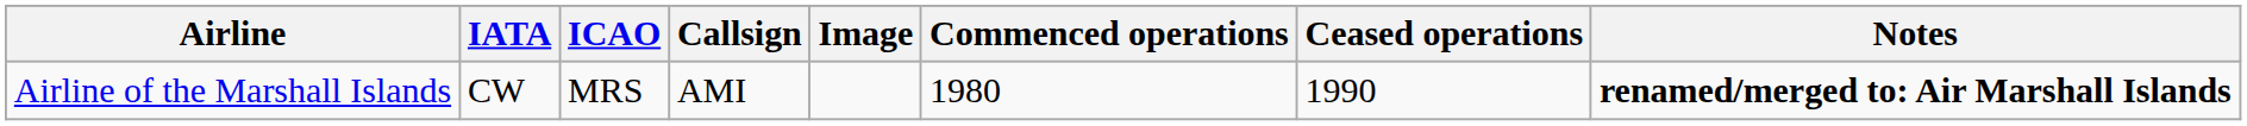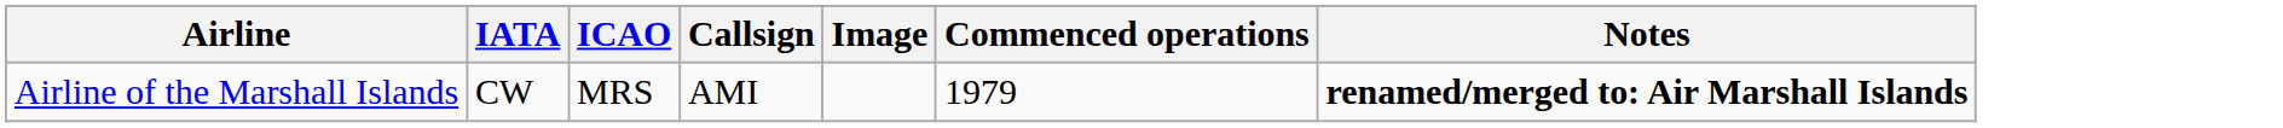 <table class="wikitable sortable">
 <tr valign="middle">
 <th>Airline</th>
 <th><a href='#'>IATA</a></th>
 <th><a href='#'>ICAO</a></th>
 <th>Callsign</th>
 <th>Image</th>
 <th>Commenced operations</th>
-<th>Ceased operations</th>
 <th>Notes</th>
 </tr>
 <tr>
 <td><a href='#'>Airline of the Marshall Islands</a></td>
 <td>CW</td>
 <td>MRS</td>
 <td>AMI</td>
 <td></td>
-<td>1980</td>
-<td>1990</td>
+<td>1979</td>
 <td><strong>renamed/merged to: Air Marshall Islands</strong></td>
 </tr>
 </table>
